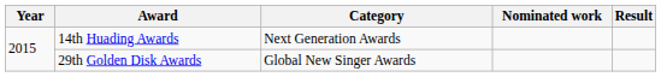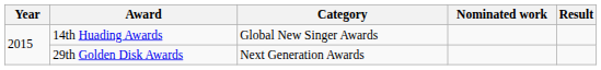 <table class="wikitable">
 <tr>
 <th style="width:50px;">Year</th>
 <th style="width:230px;">Award</th>
 <th style="width:260px;">Category</th>
 <th style="width:130px;">Nominated work</th>
 <th>Result</th>
 </tr>
 <tr>
 <td rowspan="2">2015</td>
 <td>14th <a href='#'>Huading Awards</a></td>
-<td>Next Generation Awards</td>
+<td>Global New Singer Awards</td>
 <td></td>
 <td></td>
 </tr>
 <tr>
 <td>29th <a href='#'>Golden Disk Awards</a></td>
-<td>Global New Singer Awards</td>
+<td>Next Generation Awards</td>
 <td></td>
 <td></td>
 </tr>
 </table>
